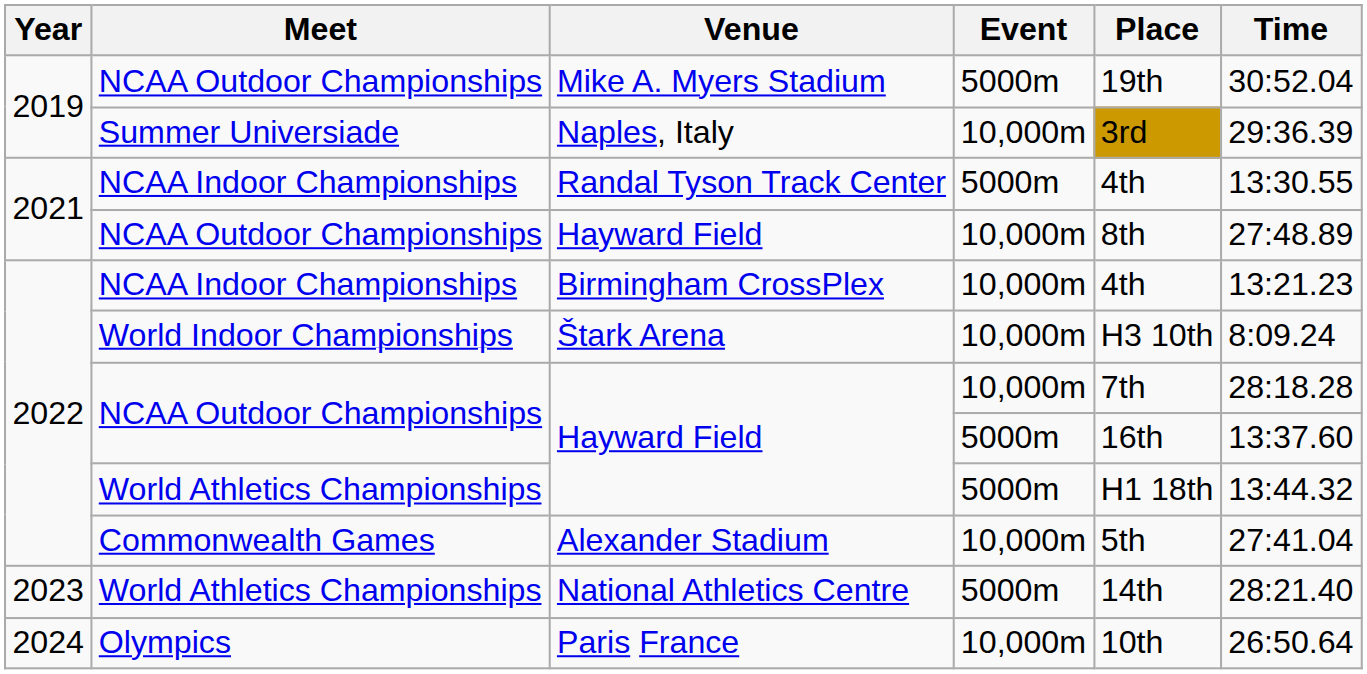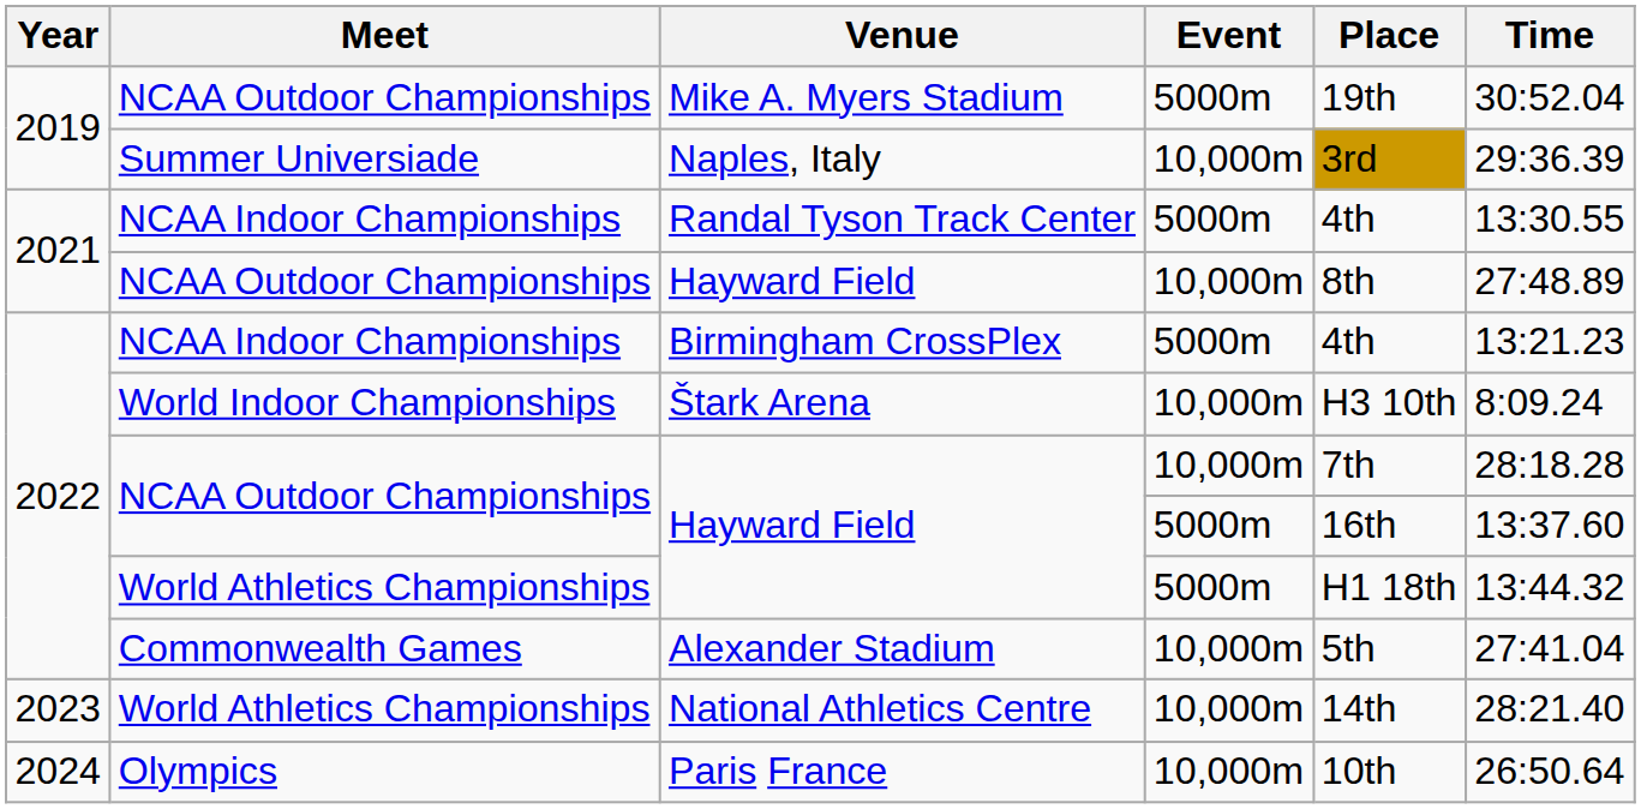 <table class="wikitable">
 <tr>
 <th>Year</th>
 <th>Meet</th>
 <th>Venue</th>
 <th>Event</th>
 <th>Place</th>
 <th>Time</th>
 </tr>
 <tr>
 <td rowspan="2">2019</td>
 <td><a href='#'>NCAA Outdoor Championships</a></td>
 <td><a href='#'>Mike A. Myers Stadium</a></td>
 <td>5000m</td>
 <td>19th</td>
 <td>30:52.04</td>
 </tr>
 <tr>
 <td><a href='#'>Summer Universiade</a></td>
 <td><a href='#'>Naples</a>, Italy</td>
 <td>10,000m</td>
 <td bgcolor="cc9900">3rd</td>
 <td>29:36.39</td>
 </tr>
 <tr>
 <td rowspan="2">2021</td>
 <td><a href='#'>NCAA Indoor Championships</a></td>
 <td><a href='#'>Randal Tyson Track Center</a></td>
 <td>5000m</td>
 <td>4th</td>
 <td>13:30.55</td>
 </tr>
 <tr>
 <td><a href='#'>NCAA Outdoor Championships</a></td>
 <td><a href='#'>Hayward Field</a></td>
 <td>10,000m</td>
 <td>8th</td>
 <td>27:48.89</td>
 </tr>
 <tr>
 <td rowspan="6">2022</td>
 <td><a href='#'>NCAA Indoor Championships</a></td>
 <td><a href='#'>Birmingham CrossPlex</a></td>
-<td>10,000m</td>
+<td>5000m</td>
 <td>4th</td>
 <td>13:21.23</td>
 </tr>
 <tr>
 <td><a href='#'>World Indoor Championships</a></td>
 <td><a href='#'>Štark Arena</a></td>
 <td>10,000m</td>
 <td>H3 10th</td>
 <td>8:09.24</td>
 </tr>
 <tr>
 <td rowspan="2"><a href='#'>NCAA Outdoor Championships</a></td>
 <td rowspan="3"><a href='#'>Hayward Field</a></td>
 <td>10,000m</td>
 <td>7th</td>
 <td>28:18.28</td>
 </tr>
 <tr>
 <td>5000m</td>
 <td>16th</td>
 <td>13:37.60</td>
 </tr>
 <tr>
 <td><a href='#'>World Athletics Championships</a></td>
 <td>5000m</td>
 <td>H1 18th</td>
 <td>13:44.32</td>
 </tr>
 <tr>
 <td><a href='#'>Commonwealth Games</a></td>
 <td><a href='#'>Alexander Stadium</a></td>
 <td>10,000m</td>
 <td>5th</td>
 <td>27:41.04</td>
 </tr>
 <tr>
 <td>2023</td>
 <td><a href='#'>World Athletics Championships</a></td>
 <td><a href='#'>National Athletics Centre</a></td>
-<td>5000m</td>
+<td>10,000m</td>
 <td>14th</td>
 <td>28:21.40</td>
 </tr>
 <tr>
 <td>2024</td>
 <td><a href='#'>Olympics</a></td>
 <td><a href='#'>Paris</a> <a href='#'>France</a></td>
 <td>10,000m</td>
 <td>10th</td>
 <td>26:50.64</td>
 </tr>
 </table>
